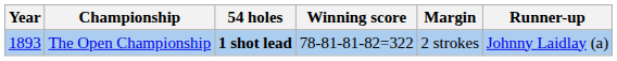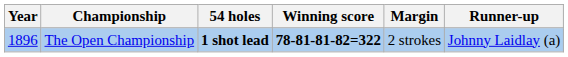 <table class="wikitable">
 <tr>
 <th>Year</th>
 <th>Championship</th>
 <th>54 holes</th>
 <th>Winning score</th>
 <th>Margin</th>
 <th>Runner-up</th>
 </tr>
 <tr style="background:#ABCDEF;">
-<td><a href='#'>1893</a></td>
+<td><a href='#'>1896</a></td>
 <td><a href='#'>The Open Championship</a></td>
 <td><strong>1 shot lead</strong></td>
-<td>78-81-81-82=322</td>
+<td><strong>78-81-81-82=322</strong></td>
 <td>2 strokes</td>
 <td> <a href='#'>Johnny Laidlay</a> (a)</td>
 </tr>
 </table>
